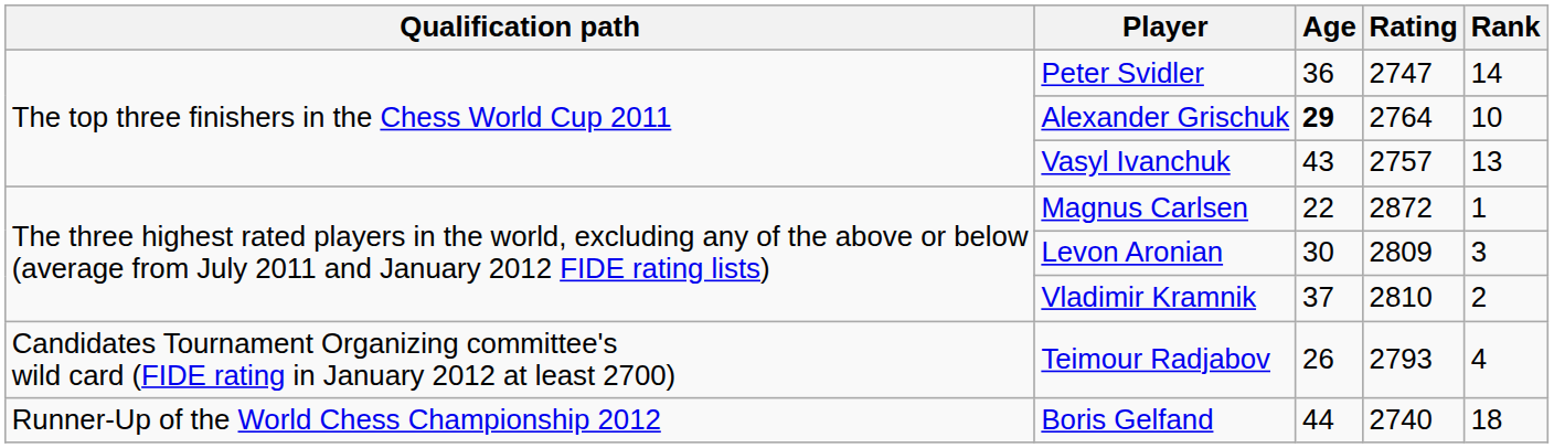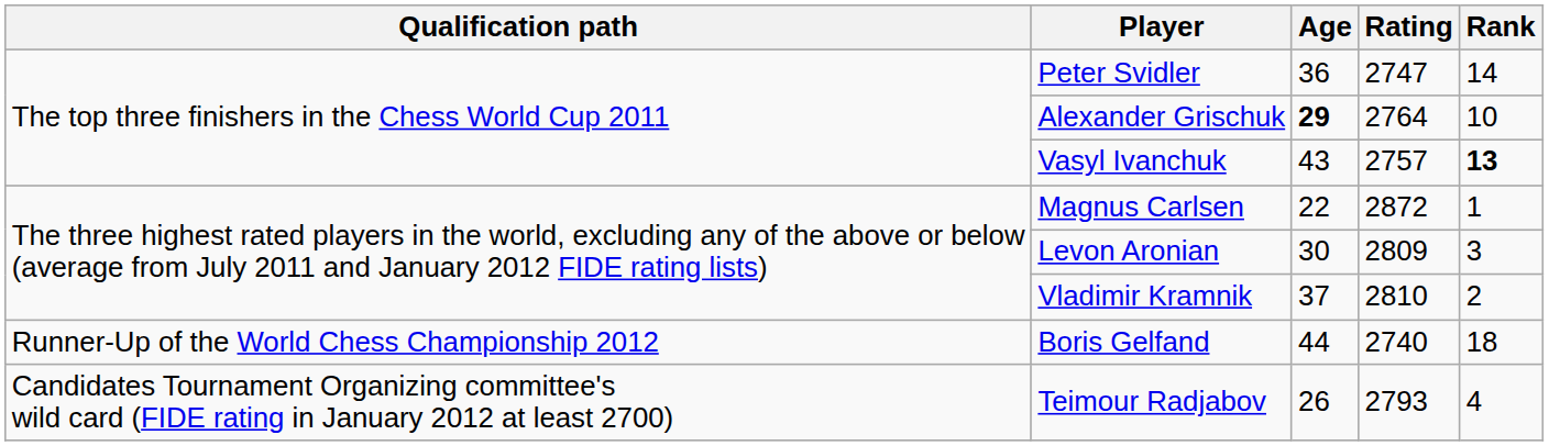 <table class="wikitable" style="text-align: left;">
 <tr>
 <th>Qualification path</th>
 <th>Player</th>
 <th>Age</th>
 <th>Rating </th>
 <th>Rank</th>
 </tr>
 <tr>
 <td rowspan="3">The top three finishers in the <a href='#'>Chess World Cup 2011</a></td>
 <td> <a href='#'>Peter Svidler</a></td>
 <td>36</td>
 <td>2747</td>
 <td>14</td>
 </tr>
 <tr>
 <td> <a href='#'>Alexander Grischuk</a></td>
 <td><strong>29</strong></td>
 <td>2764</td>
 <td>10</td>
 </tr>
 <tr>
 <td> <a href='#'>Vasyl Ivanchuk</a></td>
 <td>43</td>
 <td>2757</td>
-<td>13</td>
+<td><strong>13</strong></td>
 </tr>
 <tr>
 <td rowspan="3">The three highest rated players in the world, excluding any of the above or below<br>(average from July 2011 and January 2012 <a href='#'>FIDE rating lists</a>)</td>
 <td> <a href='#'>Magnus Carlsen</a></td>
 <td>22</td>
 <td>2872</td>
 <td>1</td>
 </tr>
 <tr>
 <td> <a href='#'>Levon Aronian</a></td>
 <td>30</td>
 <td>2809</td>
 <td>3</td>
 </tr>
 <tr>
 <td> <a href='#'>Vladimir Kramnik</a></td>
 <td>37</td>
 <td>2810</td>
 <td>2</td>
 </tr>
 <tr>
+<td>Runner-Up of the <a href='#'>World Chess Championship 2012</a></td>
+<td> <a href='#'>Boris Gelfand</a></td>
+<td>44</td>
+<td>2740</td>
+<td>18</td>
+</tr>
+<tr>
 <td>Candidates Tournament Organizing committee's<br>wild card (<a href='#'>FIDE rating</a> in January 2012 at least 2700)</td>
 <td align=left> <a href='#'>Teimour Radjabov</a></td>
 <td>26</td>
 <td>2793</td>
 <td>4</td>
 </tr>
-<tr>
-<td>Runner-Up of the <a href='#'>World Chess Championship 2012</a></td>
-<td> <a href='#'>Boris Gelfand</a></td>
-<td>44</td>
-<td>2740</td>
-<td>18</td>
-</tr>
 </table>
